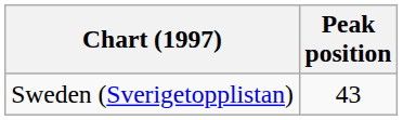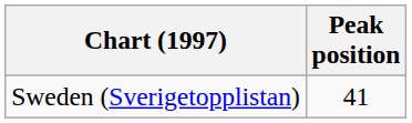 <table class="wikitable">
 <tr>
 <th>Chart (1997)</th>
 <th>Peak<br>position</th>
 </tr>
 <tr>
 <td>Sweden (<a href='#'>Sverigetopplistan</a>)</td>
-<td align="center">43</td>
+<td align="center">41</td>
 </tr>
 </table>
